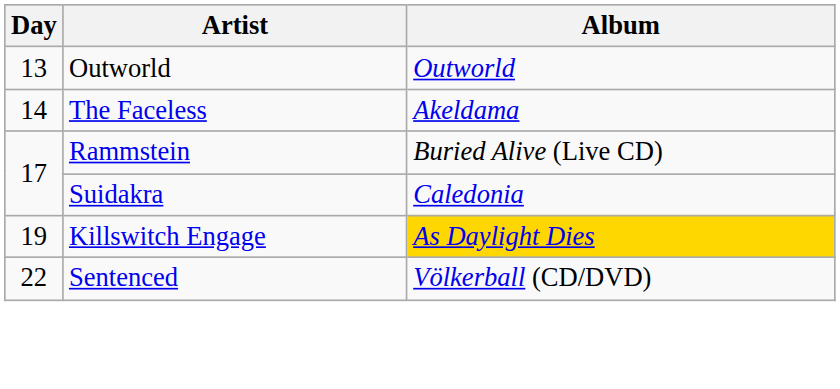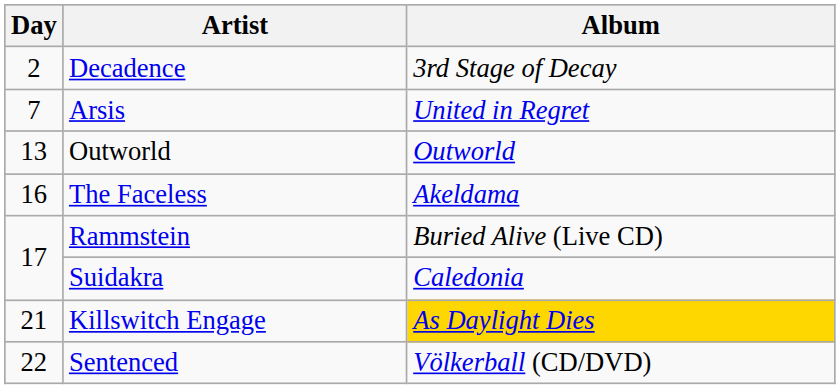 <table class="wikitable" border="1">
 <tr>
 <th>Day</th>
 <th width="200">Artist</th>
 <th width="250">Album</th>
 </tr>
 <tr>
+<td align="center" rowspan="1">2</td>
+<td><a href='#'>Decadence</a></td>
+<td><em>3rd Stage of Decay</em></td>
+</tr>
+<tr>
+<td align="center" rowspan="1">7</td>
+<td><a href='#'>Arsis</a></td>
+<td><em><a href='#'>United in Regret</a></em></td>
+</tr>
+<tr>
 <td align="center" rowspan="1">13</td>
 <td>Outworld</td>
 <td><em><a href='#'>Outworld</a></em></td>
 </tr>
 <tr>
-<td align="center" rowspan="1">14</td>
+<td align="center" rowspan="1">16</td>
 <td><a href='#'>The Faceless</a></td>
 <td><em><a href='#'>Akeldama</a></em></td>
 </tr>
 <tr>
 <td align="center" rowspan="2">17</td>
 <td><a href='#'>Rammstein</a></td>
 <td><em>Buried Alive</em> (Live CD)</td>
 </tr>
 <tr>
 <td><a href='#'>Suidakra</a></td>
 <td><em><a href='#'>Caledonia</a></em></td>
 </tr>
 <tr>
-<td align="center" rowspan="1">19</td>
+<td align="center" rowspan="1">21</td>
 <td><a href='#'>Killswitch Engage</a></td>
 <td style="background: gold;"><em><a href='#'>As Daylight Dies</a></em></td>
 </tr>
 <tr>
 <td align="center" rowspan="1">22</td>
 <td><a href='#'>Sentenced</a></td>
 <td><em><a href='#'>Völkerball</a></em> (CD/DVD)</td>
 </tr>
 </table>
